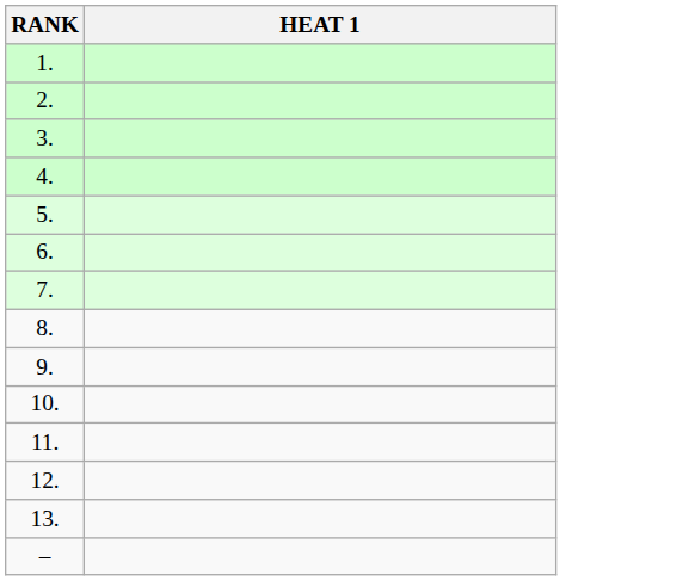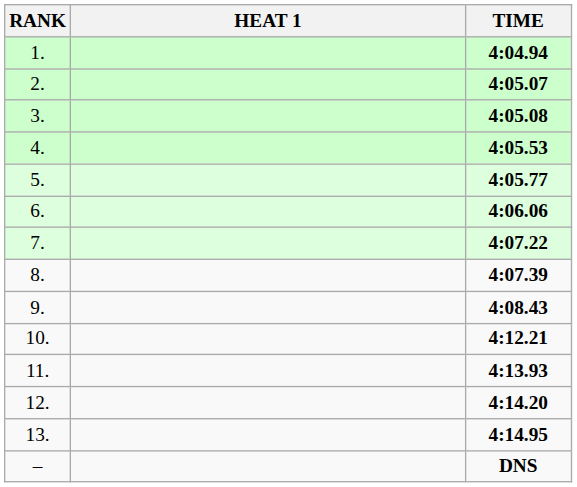 <table class="wikitable" style="border-collapse: collapse; font-size: 90%;">
 <tr>
 <th>RANK</th>
 <th style="width: 20em">HEAT 1</th>
+<th style="width: 5em">TIME</th>
 </tr>
 <tr style="background:#ccffcc;">
 <td align="center">1.</td>
 <td></td>
+<td align="center"><strong>4:04.94</strong></td>
 </tr>
 <tr style="background:#ccffcc;">
 <td align="center">2.</td>
 <td></td>
+<td align="center"><strong>4:05.07</strong></td>
 </tr>
 <tr style="background:#ccffcc;">
 <td align="center">3.</td>
 <td></td>
+<td align="center"><strong>4:05.08</strong></td>
 </tr>
 <tr style="background:#ccffcc;">
 <td align="center">4.</td>
 <td></td>
+<td align="center"><strong>4:05.53</strong></td>
 </tr>
 <tr style="background:#ddffdd;">
 <td align="center">5.</td>
 <td></td>
+<td align="center"><strong>4:05.77</strong></td>
 </tr>
 <tr style="background:#ddffdd;">
 <td align="center">6.</td>
 <td></td>
+<td align="center"><strong>4:06.06</strong></td>
 </tr>
 <tr style="background:#ddffdd;">
 <td align="center">7.</td>
 <td></td>
+<td align="center"><strong>4:07.22</strong></td>
 </tr>
 <tr>
 <td align="center">8.</td>
 <td></td>
+<td align="center"><strong>4:07.39</strong></td>
 </tr>
 <tr>
 <td align="center">9.</td>
 <td></td>
+<td align="center"><strong>4:08.43</strong></td>
 </tr>
 <tr>
 <td align="center">10.</td>
 <td></td>
+<td align="center"><strong>4:12.21</strong></td>
 </tr>
 <tr>
 <td align="center">11.</td>
 <td></td>
+<td align="center"><strong>4:13.93</strong></td>
 </tr>
 <tr>
 <td align="center">12.</td>
 <td></td>
+<td align="center"><strong>4:14.20</strong></td>
 </tr>
 <tr>
 <td align="center">13.</td>
 <td></td>
+<td align="center"><strong>4:14.95</strong></td>
 </tr>
 <tr>
 <td align="center">–</td>
 <td></td>
+<td align="center"><strong>DNS</strong></td>
 </tr>
 </table>
